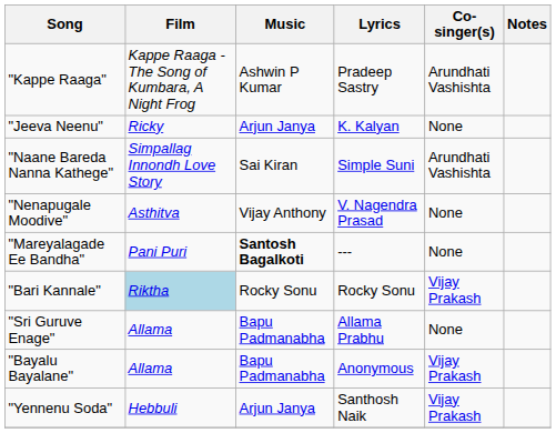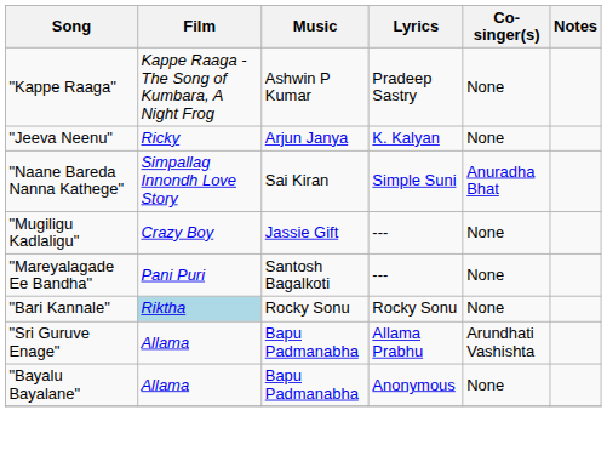 <table class="wikitable sortable">
 <tr>
 <th>Song</th>
 <th>Film</th>
 <th>Music</th>
 <th>Lyrics</th>
 <th>Co-singer(s)</th>
 <th>Notes</th>
 </tr>
 <tr>
 <td>"Kappe Raaga"</td>
 <td><em>Kappe Raaga - The Song of Kumbara, A Night Frog</em></td>
 <td>Ashwin P Kumar</td>
 <td>Pradeep Sastry</td>
-<td>Arundhati Vashishta</td>
+<td>None</td>
 <td></td>
 </tr>
 <tr>
 <td>"Jeeva Neenu"</td>
 <td><em><a href='#'>Ricky</a></em></td>
 <td><a href='#'>Arjun Janya</a></td>
 <td><a href='#'>K. Kalyan</a></td>
 <td>None</td>
 <td></td>
 </tr>
 <tr>
 <td>"Naane Bareda Nanna Kathege"</td>
 <td><em><a href='#'>Simpallag Innondh Love Story</a></em></td>
 <td>Sai Kiran</td>
 <td><a href='#'>Simple Suni</a></td>
-<td>Arundhati Vashishta</td>
+<td><a href='#'>Anuradha Bhat</a></td>
 <td></td>
 </tr>
 <tr>
-<td>"Nenapugale Moodive"</td>
-<td><em><a href='#'>Asthitva</a></em></td>
-<td>Vijay Anthony</td>
-<td><a href='#'>V. Nagendra Prasad</a></td>
+<td>"Mugiligu Kadlaligu"</td>
+<td><em><a href='#'>Crazy Boy</a></em></td>
+<td><a href='#'>Jassie Gift</a></td>
+<td>---</td>
 <td>None</td>
 <td></td>
 </tr>
 <tr>
 <td>"Mareyalagade Ee Bandha"</td>
 <td><em><a href='#'>Pani Puri</a></em></td>
-<td><strong>Santosh Bagalkoti</strong></td>
+<td>Santosh Bagalkoti</td>
 <td>---</td>
 <td>None</td>
 <td></td>
 </tr>
 <tr>
 <td>"Bari Kannale"</td>
 <td style="background: lightblue;"><em><a href='#'>Riktha</a></em></td>
 <td>Rocky Sonu</td>
 <td>Rocky Sonu</td>
-<td><a href='#'>Vijay Prakash</a></td>
+<td>None</td>
 <td></td>
 </tr>
 <tr>
 <td>"Sri Guruve Enage"</td>
 <td><em><a href='#'>Allama</a></em></td>
 <td><a href='#'>Bapu Padmanabha</a></td>
 <td><a href='#'>Allama Prabhu</a></td>
-<td>None</td>
+<td>Arundhati Vashishta</td>
 <td></td>
 </tr>
 <tr>
 <td>"Bayalu Bayalane"</td>
 <td><em><a href='#'>Allama</a></em></td>
 <td><a href='#'>Bapu Padmanabha</a></td>
 <td><a href='#'>Anonymous</a></td>
-<td><a href='#'>Vijay Prakash</a></td>
-<td></td>
-</tr>
-<tr>
-<td>"Yennenu Soda"</td>
-<td><em><a href='#'>Hebbuli</a></em></td>
-<td><a href='#'>Arjun Janya</a></td>
-<td>Santhosh Naik</td>
-<td><a href='#'>Vijay Prakash</a></td>
+<td>None</td>
 <td></td>
 </tr>
 <tr>
 </tr>
 </table>
